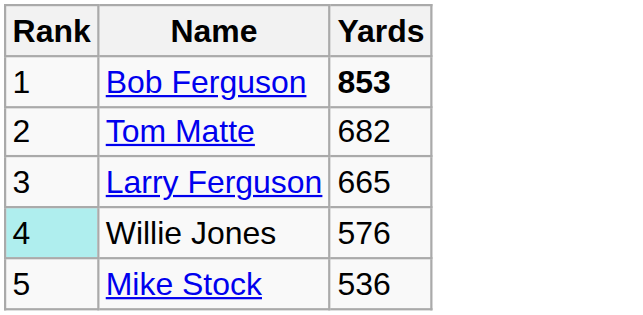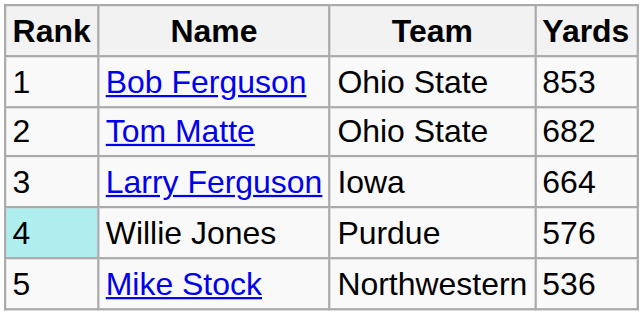 <table class="wikitable" style="font-size: 90%">
 <tr>
 <th>Rank</th>
 <th>Name</th>
+<th>Team</th>
 <th>Yards</th>
 </tr>
 <tr>
 <td>1</td>
 <td><a href='#'>Bob Ferguson</a></td>
-<td><strong>853</strong></td>
+<td>Ohio State</td>
+<td>853</td>
 </tr>
 <tr>
 <td>2</td>
 <td><a href='#'>Tom Matte</a></td>
+<td>Ohio State</td>
 <td>682</td>
 </tr>
 <tr>
 <td>3</td>
 <td><a href='#'>Larry Ferguson</a></td>
-<td>665</td>
+<td>Iowa</td>
+<td>664</td>
 </tr>
 <tr>
 <td style="background: paleturquoise;">4</td>
 <td>Willie Jones</td>
+<td>Purdue</td>
 <td>576</td>
 </tr>
 <tr>
 <td>5</td>
 <td><a href='#'>Mike Stock</a></td>
+<td>Northwestern</td>
 <td>536</td>
 </tr>
 </table>
